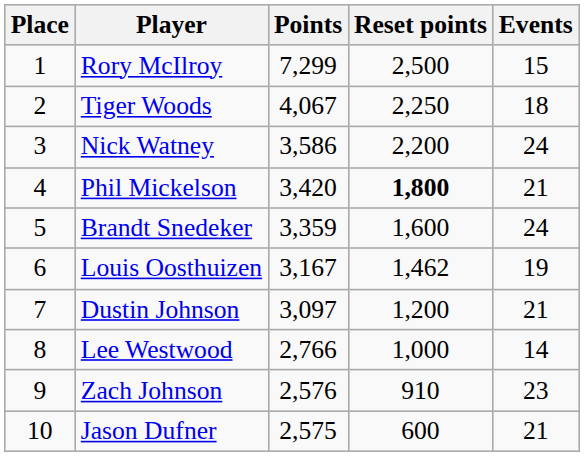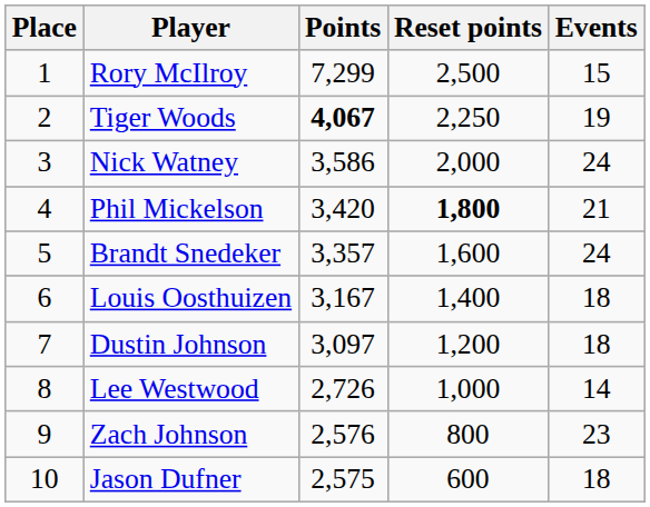 <table class="wikitable">
 <tr>
 <th>Place</th>
 <th>Player</th>
 <th>Points</th>
 <th>Reset points</th>
 <th>Events</th>
 </tr>
 <tr>
 <td align=center>1</td>
 <td> <a href='#'>Rory McIlroy</a></td>
 <td align=center>7,299</td>
 <td align=center>2,500</td>
 <td align=center>15</td>
 </tr>
 <tr>
 <td align=center>2</td>
 <td> <a href='#'>Tiger Woods</a></td>
-<td align=center>4,067</td>
+<td align=center><strong>4,067</strong></td>
 <td align=center>2,250</td>
-<td align=center>18</td>
+<td align=center>19</td>
 </tr>
 <tr>
 <td align=center>3</td>
 <td> <a href='#'>Nick Watney</a></td>
 <td align=center>3,586</td>
-<td align=center>2,200</td>
+<td align=center>2,000</td>
 <td align=center>24</td>
 </tr>
 <tr>
 <td align=center>4</td>
 <td> <a href='#'>Phil Mickelson</a></td>
 <td align=center>3,420</td>
 <td align=center><strong>1,800</strong></td>
 <td align=center>21</td>
 </tr>
 <tr>
 <td align=center>5</td>
 <td> <a href='#'>Brandt Snedeker</a></td>
-<td align=center>3,359</td>
+<td align=center>3,357</td>
 <td align=center>1,600</td>
 <td align=center>24</td>
 </tr>
 <tr>
 <td align=center>6</td>
 <td> <a href='#'>Louis Oosthuizen</a></td>
 <td align=center>3,167</td>
-<td align=center>1,462</td>
-<td align=center>19</td>
+<td align=center>1,400</td>
+<td align=center>18</td>
 </tr>
 <tr>
 <td align=center>7</td>
 <td> <a href='#'>Dustin Johnson</a></td>
 <td align=center>3,097</td>
 <td align=center>1,200</td>
-<td align=center>21</td>
+<td align=center>18</td>
 </tr>
 <tr>
 <td align=center>8</td>
 <td> <a href='#'>Lee Westwood</a></td>
-<td align=center>2,766</td>
+<td align=center>2,726</td>
 <td align=center>1,000</td>
 <td align=center>14</td>
 </tr>
 <tr>
 <td align=center>9</td>
 <td> <a href='#'>Zach Johnson</a></td>
 <td align=center>2,576</td>
-<td align=center>910</td>
+<td align=center>800</td>
 <td align=center>23</td>
 </tr>
 <tr>
 <td align=center>10</td>
 <td> <a href='#'>Jason Dufner</a></td>
 <td align=center>2,575</td>
 <td align=center>600</td>
-<td align=center>21</td>
+<td align=center>18</td>
 </tr>
 </table>
